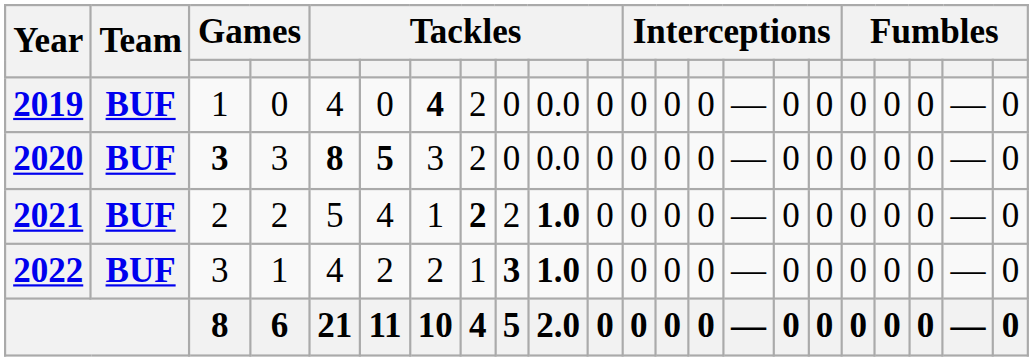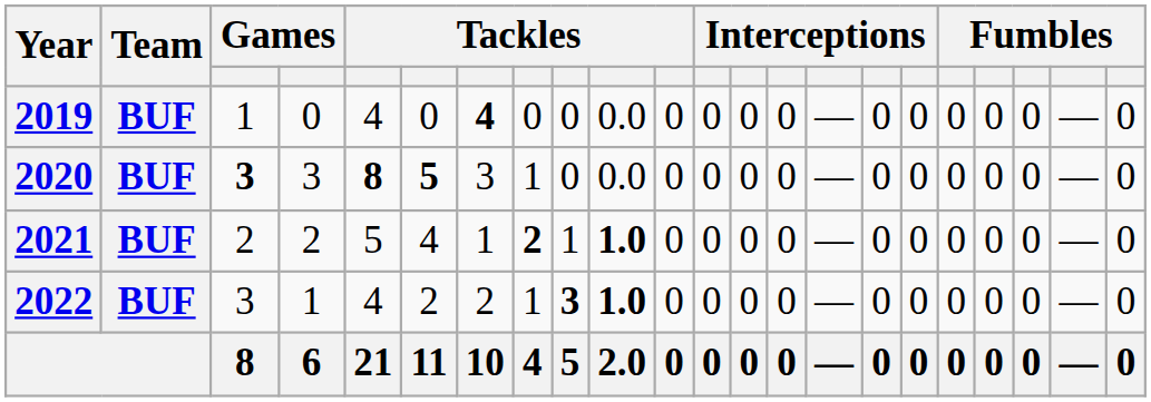 <table class="wikitable" style="text-align: center;">
 <tr>
 <th rowspan="2">Year</th>
 <th rowspan="2">Team</th>
 <th colspan="2">Games</th>
 <th colspan="7">Tackles</th>
 <th colspan="6">Interceptions</th>
 <th colspan="5">Fumbles</th>
 </tr>
 <tr>
 <th></th>
 <th></th>
 <th></th>
 <th></th>
 <th></th>
 <th></th>
 <th></th>
 <th></th>
 <th></th>
 <th></th>
 <th></th>
 <th></th>
 <th></th>
 <th></th>
 <th></th>
 <th></th>
 <th></th>
 <th></th>
 <th></th>
 <th></th>
 </tr>
 <tr>
 <th><a href='#'>2019</a></th>
 <th><a href='#'>BUF</a></th>
 <td>1</td>
 <td>0</td>
 <td>4</td>
 <td>0</td>
 <td><strong>4</strong></td>
-<td>2</td>
+<td>0</td>
 <td>0</td>
 <td>0.0</td>
 <td>0</td>
 <td>0</td>
 <td>0</td>
 <td>0</td>
 <td>—</td>
 <td>0</td>
 <td>0</td>
 <td>0</td>
 <td>0</td>
 <td>0</td>
 <td>—</td>
 <td>0</td>
 </tr>
 <tr>
 <th><a href='#'>2020</a></th>
 <th><a href='#'>BUF</a></th>
 <td><strong>3</strong></td>
 <td>3</td>
 <td><strong>8</strong></td>
 <td><strong>5</strong></td>
 <td>3</td>
-<td>2</td>
+<td>1</td>
 <td>0</td>
 <td>0.0</td>
 <td>0</td>
 <td>0</td>
 <td>0</td>
 <td>0</td>
 <td>—</td>
 <td>0</td>
 <td>0</td>
 <td>0</td>
 <td>0</td>
 <td>0</td>
 <td>—</td>
 <td>0</td>
 </tr>
 <tr>
 <th><a href='#'>2021</a></th>
 <th><a href='#'>BUF</a></th>
 <td>2</td>
 <td>2</td>
 <td>5</td>
 <td>4</td>
 <td>1</td>
 <td><strong>2</strong></td>
-<td>2</td>
+<td>1</td>
 <td><strong>1.0</strong></td>
 <td>0</td>
 <td>0</td>
 <td>0</td>
 <td>0</td>
 <td>—</td>
 <td>0</td>
 <td>0</td>
 <td>0</td>
 <td>0</td>
 <td>0</td>
 <td>—</td>
 <td>0</td>
 </tr>
 <tr>
 <th><a href='#'>2022</a></th>
 <th><a href='#'>BUF</a></th>
 <td>3</td>
 <td>1</td>
 <td>4</td>
 <td>2</td>
 <td>2</td>
 <td>1</td>
 <td><strong>3</strong></td>
 <td><strong>1.0</strong></td>
 <td>0</td>
 <td>0</td>
 <td>0</td>
 <td>0</td>
 <td>—</td>
 <td>0</td>
 <td>0</td>
 <td>0</td>
 <td>0</td>
 <td>0</td>
 <td>—</td>
 <td>0</td>
 </tr>
 <tr>
 <th colspan="2"></th>
 <th>8</th>
 <th>6</th>
 <th>21</th>
 <th>11</th>
 <th>10</th>
 <th>4</th>
 <th>5</th>
 <th>2.0</th>
 <th>0</th>
 <th>0</th>
 <th>0</th>
 <th>0</th>
 <th>—</th>
 <th>0</th>
 <th>0</th>
 <th>0</th>
 <th>0</th>
 <th>0</th>
 <th>—</th>
 <th>0</th>
 </tr>
 </table>
